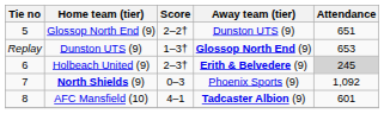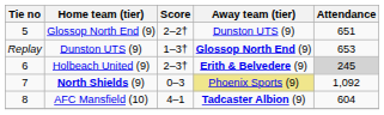 <table class="wikitable" style="text-align: center; font-size:85%">
 <tr>
 <th>Tie no</th>
 <th>Home team (tier)</th>
 <th>Score</th>
 <th>Away team (tier)</th>
 <th>Attendance</th>
 </tr>
 <tr>
 <td>5</td>
 <td><a href='#'>Glossop North End</a> (9)</td>
 <td>2–2†</td>
 <td><a href='#'>Dunston UTS</a> (9)</td>
 <td>651</td>
 </tr>
 <tr>
 <td><em>Replay</em></td>
 <td><a href='#'>Dunston UTS</a> (9)</td>
 <td>1–3†</td>
 <td><strong><a href='#'>Glossop North End</a></strong> (9)</td>
 <td>653</td>
 </tr>
 <tr>
 <td>6</td>
 <td><a href='#'>Holbeach United</a> (9)</td>
 <td>2–3†</td>
 <td><strong><a href='#'>Erith & Belvedere</a></strong> (9)</td>
 <td style="background: lightgrey;">245</td>
 </tr>
 <tr>
 <td>7</td>
 <td><strong><a href='#'>North Shields</a></strong> (9)</td>
 <td>0–3</td>
-<td><a href='#'>Phoenix Sports</a> (9)</td>
+<td style="background: khaki;"><a href='#'>Phoenix Sports</a> (9)</td>
 <td>1,092</td>
 </tr>
 <tr>
 <td>8</td>
 <td><a href='#'>AFC Mansfield</a> (10)</td>
 <td>4–1</td>
 <td><strong><a href='#'>Tadcaster Albion</a></strong> (9)</td>
-<td>601</td>
+<td>604</td>
 </tr>
 <tr>
 </tr>
 </table>
